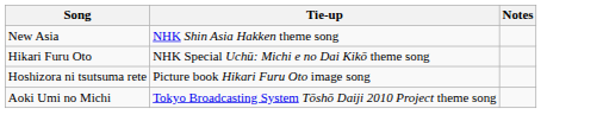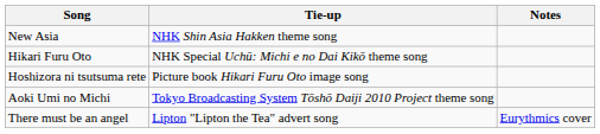 <table class="wikitable">
 <tr>
 <th>Song</th>
 <th>Tie-up</th>
 <th>Notes</th>
 </tr>
 <tr>
 <td>New Asia</td>
 <td><a href='#'>NHK</a> <em>Shin Asia Hakken</em> theme song</td>
 <td></td>
 </tr>
 <tr>
 <td>Hikari Furu Oto</td>
 <td>NHK Special <em>Uchū: Michi e no Dai Kikō</em> theme song</td>
 <td></td>
 </tr>
 <tr>
 <td>Hoshizora ni tsutsuma rete</td>
 <td>Picture book <em>Hikari Furu Oto</em> image song</td>
 <td></td>
 </tr>
 <tr>
 <td>Aoki Umi no Michi</td>
 <td><a href='#'>Tokyo Broadcasting System</a> <em>Tōshō Daiji 2010 Project</em> theme song</td>
 <td></td>
 </tr>
+<tr>
+<td>There must be an angel</td>
+<td><a href='#'>Lipton</a> "Lipton the Tea" advert song</td>
+<td><a href='#'>Eurythmics</a> cover</td>
+</tr>
 </table>
